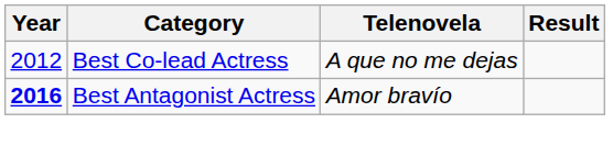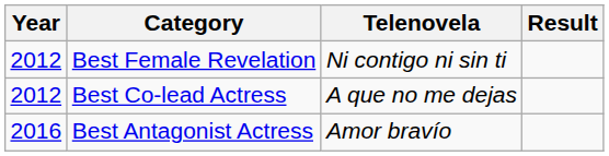 <table class="wikitable">
 <tr>
 <th>Year</th>
 <th>Category</th>
 <th>Telenovela</th>
 <th>Result</th>
 </tr>
 <tr>
 <td><a href='#'>2012</a></td>
+<td><a href='#'>Best Female Revelation</a></td>
+<td><em>Ni contigo ni sin ti</em></td>
+<td></td>
+</tr>
+<tr>
+<td><a href='#'>2012</a></td>
 <td><a href='#'>Best Co-lead Actress</a></td>
 <td><em>A que no me dejas</em></td>
 <td></td>
 </tr>
 <tr>
-<td><strong><a href='#'>2016</a></strong></td>
+<td><a href='#'>2016</a></td>
 <td><a href='#'>Best Antagonist Actress</a></td>
 <td><em>Amor bravío</em></td>
 <td></td>
 </tr>
 </table>
